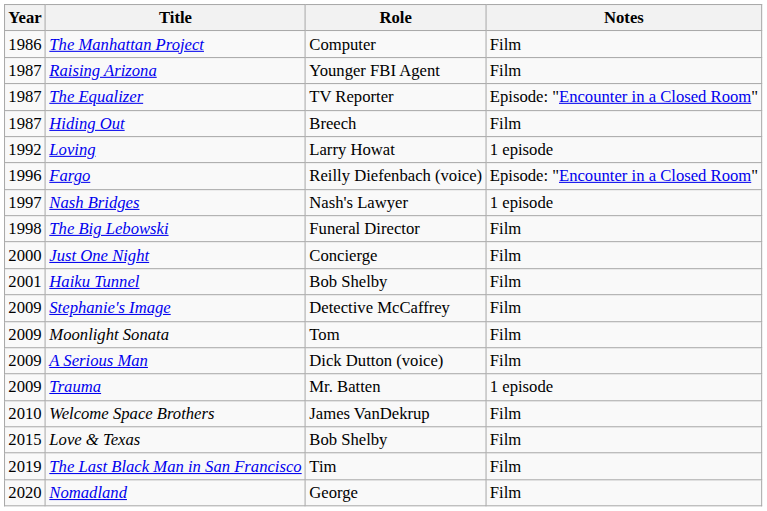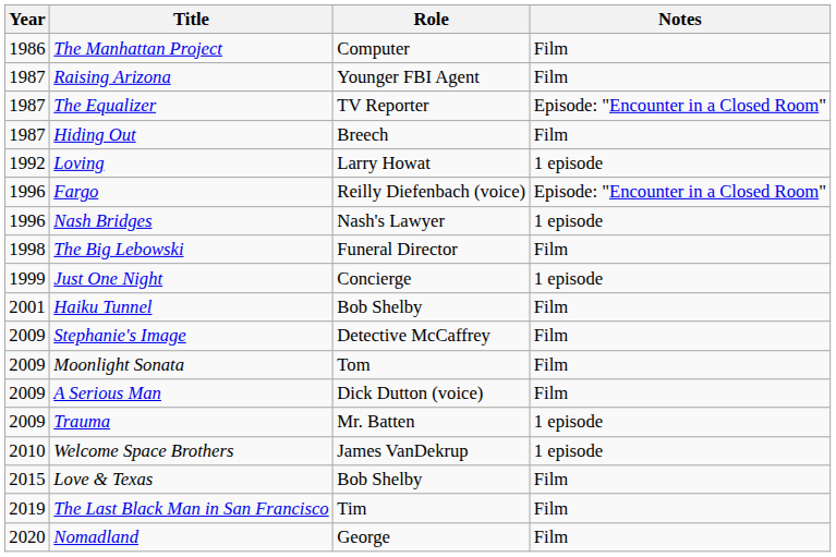 <table class="wikitable sortable">
 <tr>
 <th>Year</th>
 <th>Title</th>
 <th>Role</th>
 <th>Notes</th>
 </tr>
 <tr>
 <td>1986</td>
 <td><em><a href='#'>The Manhattan Project</a></em></td>
 <td>Computer</td>
 <td>Film</td>
 </tr>
 <tr>
 <td>1987</td>
 <td><em><a href='#'>Raising Arizona</a></em></td>
 <td>Younger FBI Agent</td>
 <td>Film</td>
 </tr>
 <tr>
 <td>1987</td>
 <td><em><a href='#'>The Equalizer</a></em></td>
 <td>TV Reporter</td>
 <td>Episode: "<a href='#'>Encounter in a Closed Room</a>"</td>
 </tr>
 <tr>
 <td>1987</td>
 <td><em><a href='#'>Hiding Out</a></em></td>
 <td>Breech</td>
 <td>Film</td>
 </tr>
 <tr>
 <td>1992</td>
 <td><em><a href='#'>Loving</a></em></td>
 <td>Larry Howat</td>
 <td>1 episode</td>
 </tr>
 <tr>
 <td>1996</td>
 <td><em><a href='#'>Fargo</a></em></td>
 <td>Reilly Diefenbach (voice)</td>
 <td>Episode: "<a href='#'>Encounter in a Closed Room</a>"</td>
 </tr>
 <tr>
-<td>1997</td>
+<td>1996</td>
 <td><em><a href='#'>Nash Bridges</a></em></td>
 <td>Nash's Lawyer</td>
 <td>1 episode</td>
 </tr>
 <tr>
 <td>1998</td>
 <td><em><a href='#'>The Big Lebowski</a></em></td>
 <td>Funeral Director</td>
 <td>Film</td>
 </tr>
 <tr>
-<td>2000</td>
+<td>1999</td>
 <td><em><a href='#'>Just One Night</a></em></td>
 <td>Concierge</td>
-<td>Film</td>
+<td>1 episode</td>
 </tr>
 <tr>
 <td>2001</td>
 <td><em><a href='#'>Haiku Tunnel</a></em></td>
 <td>Bob Shelby</td>
 <td>Film</td>
 </tr>
 <tr>
 <td>2009</td>
 <td><em><a href='#'>Stephanie's Image</a></em></td>
 <td>Detective McCaffrey</td>
 <td>Film</td>
 </tr>
 <tr>
 <td>2009</td>
 <td><em>Moonlight Sonata</em></td>
 <td>Tom</td>
 <td>Film</td>
 </tr>
 <tr>
 <td>2009</td>
 <td><em><a href='#'>A Serious Man</a></em></td>
 <td>Dick Dutton (voice)</td>
 <td>Film</td>
 </tr>
 <tr>
 <td>2009</td>
 <td><em><a href='#'>Trauma</a></em></td>
 <td>Mr. Batten</td>
 <td>1 episode</td>
 </tr>
 <tr>
 <td>2010</td>
 <td><em>Welcome Space Brothers</em></td>
 <td>James VanDekrup</td>
-<td>Film</td>
+<td>1 episode</td>
 </tr>
 <tr>
 <td>2015</td>
 <td><em>Love & Texas</em></td>
 <td>Bob Shelby</td>
 <td>Film</td>
 </tr>
 <tr>
 <td>2019</td>
 <td><em><a href='#'>The Last Black Man in San Francisco</a></em></td>
 <td>Tim</td>
 <td>Film</td>
 </tr>
 <tr>
 <td>2020</td>
 <td><em><a href='#'>Nomadland</a></em></td>
 <td>George</td>
 <td>Film</td>
 </tr>
 </table>
